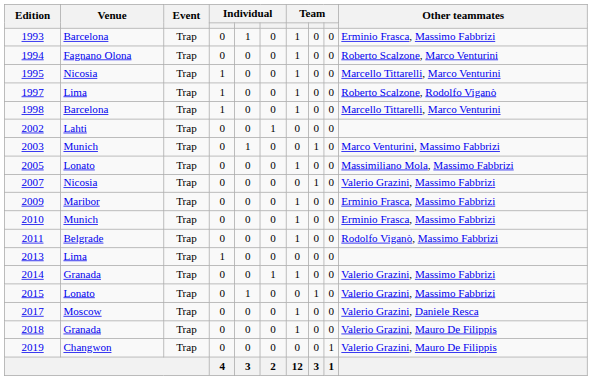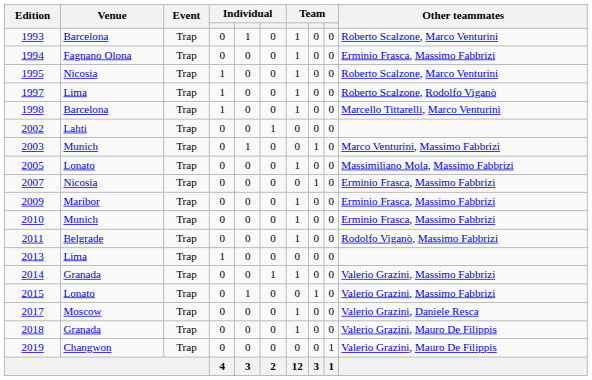 <table class="wikitable" width=60% style="font-size:90%; text-align:center;">
 <tr>
 <th rowspan=2>Edition</th>
 <th rowspan=2>Venue</th>
 <th rowspan=2>Event</th>
 <th colspan=3>Individual</th>
 <th colspan=3>Team</th>
 <th rowspan=2 colspan=3>Other teammates</th>
 </tr>
 <tr>
 <th></th>
 <th></th>
 <th></th>
 <th></th>
 <th></th>
 <th></th>
 </tr>
 <tr>
 <td><a href='#'>1993</a></td>
 <td align=left> <a href='#'>Barcelona</a></td>
 <td>Trap</td>
 <td>0</td>
 <td>1</td>
 <td>0</td>
 <td>1</td>
 <td>0</td>
 <td>0</td>
-<td align=left><a href='#'>Erminio Frasca</a>, <a href='#'>Massimo Fabbrizi</a></td>
+<td align=left><a href='#'>Roberto Scalzone</a>, <a href='#'>Marco Venturini</a></td>
 </tr>
 <tr>
 <td><a href='#'>1994</a></td>
 <td align=left> <a href='#'>Fagnano Olona</a></td>
 <td>Trap</td>
 <td>0</td>
 <td>0</td>
 <td>0</td>
 <td>1</td>
 <td>0</td>
 <td>0</td>
-<td align=left><a href='#'>Roberto Scalzone</a>, <a href='#'>Marco Venturini</a></td>
+<td align=left><a href='#'>Erminio Frasca</a>, <a href='#'>Massimo Fabbrizi</a></td>
 </tr>
 <tr>
 <td><a href='#'>1995</a></td>
 <td align=left> <a href='#'>Nicosia</a></td>
 <td>Trap</td>
 <td>1</td>
 <td>0</td>
 <td>0</td>
 <td>1</td>
 <td>0</td>
 <td>0</td>
-<td align=left><a href='#'>Marcello Tittarelli</a>, <a href='#'>Marco Venturini</a></td>
+<td align=left><a href='#'>Roberto Scalzone</a>, <a href='#'>Marco Venturini</a></td>
 </tr>
 <tr>
 <td><a href='#'>1997</a></td>
 <td align=left> <a href='#'>Lima</a></td>
 <td>Trap</td>
 <td>1</td>
 <td>0</td>
 <td>0</td>
 <td>1</td>
 <td>0</td>
 <td>0</td>
 <td align=left><a href='#'>Roberto Scalzone</a>, <a href='#'>Rodolfo Viganò</a></td>
 </tr>
 <tr>
 <td><a href='#'>1998</a></td>
 <td align=left> <a href='#'>Barcelona</a></td>
 <td>Trap</td>
 <td>1</td>
 <td>0</td>
 <td>0</td>
 <td>1</td>
 <td>0</td>
 <td>0</td>
 <td align=left><a href='#'>Marcello Tittarelli</a>, <a href='#'>Marco Venturini</a></td>
 </tr>
 <tr>
 <td><a href='#'>2002</a></td>
 <td align=left> <a href='#'>Lahti</a></td>
 <td>Trap</td>
 <td>0</td>
 <td>0</td>
 <td>1</td>
 <td>0</td>
 <td>0</td>
 <td>0</td>
 <td></td>
 </tr>
 <tr>
 <td><a href='#'>2003</a></td>
 <td align=left> <a href='#'>Munich</a></td>
 <td>Trap</td>
 <td>0</td>
 <td>1</td>
 <td>0</td>
 <td>0</td>
 <td>1</td>
 <td>0</td>
 <td align=left><a href='#'>Marco Venturini</a>, <a href='#'>Massimo Fabbrizi</a></td>
 </tr>
 <tr>
 <td><a href='#'>2005</a></td>
 <td align=left> <a href='#'>Lonato</a></td>
 <td>Trap</td>
 <td>0</td>
 <td>0</td>
 <td>0</td>
 <td>1</td>
 <td>0</td>
 <td>0</td>
 <td align=left><a href='#'>Massimiliano Mola</a>, <a href='#'>Massimo Fabbrizi</a></td>
 </tr>
 <tr>
 <td><a href='#'>2007</a></td>
 <td align=left> <a href='#'>Nicosia</a></td>
 <td>Trap</td>
 <td>0</td>
 <td>0</td>
 <td>0</td>
 <td>0</td>
 <td>1</td>
 <td>0</td>
-<td align=left><a href='#'>Valerio Grazini</a>, <a href='#'>Massimo Fabbrizi</a></td>
+<td align=left><a href='#'>Erminio Frasca</a>, <a href='#'>Massimo Fabbrizi</a></td>
 </tr>
 <tr>
 <td><a href='#'>2009</a></td>
 <td align=left> <a href='#'>Maribor</a></td>
 <td>Trap</td>
 <td>0</td>
 <td>0</td>
 <td>0</td>
 <td>1</td>
 <td>0</td>
 <td>0</td>
 <td align=left><a href='#'>Erminio Frasca</a>, <a href='#'>Massimo Fabbrizi</a></td>
 </tr>
 <tr>
 <td><a href='#'>2010</a></td>
 <td align=left> <a href='#'>Munich</a></td>
 <td>Trap</td>
 <td>0</td>
 <td>0</td>
 <td>0</td>
 <td>1</td>
 <td>0</td>
 <td>0</td>
 <td align=left><a href='#'>Erminio Frasca</a>, <a href='#'>Massimo Fabbrizi</a></td>
 </tr>
 <tr>
 <td><a href='#'>2011</a></td>
 <td align=left> <a href='#'>Belgrade</a></td>
 <td>Trap</td>
 <td>0</td>
 <td>0</td>
 <td>0</td>
 <td>1</td>
 <td>0</td>
 <td>0</td>
 <td align=left><a href='#'>Rodolfo Viganò</a>, <a href='#'>Massimo Fabbrizi</a></td>
 </tr>
 <tr>
 <td><a href='#'>2013</a></td>
 <td align=left> <a href='#'>Lima</a></td>
 <td>Trap</td>
 <td>1</td>
 <td>0</td>
 <td>0</td>
 <td>0</td>
 <td>0</td>
 <td>0</td>
 <td align=left></td>
 </tr>
 <tr>
 <td><a href='#'>2014</a></td>
 <td align=left> <a href='#'>Granada</a></td>
 <td>Trap</td>
 <td>0</td>
 <td>0</td>
 <td>1</td>
 <td>1</td>
 <td>0</td>
 <td>0</td>
 <td align=left><a href='#'>Valerio Grazini</a>, <a href='#'>Massimo Fabbrizi</a></td>
 </tr>
 <tr>
 <td><a href='#'>2015</a></td>
 <td align=left> <a href='#'>Lonato</a></td>
 <td>Trap</td>
 <td>0</td>
 <td>1</td>
 <td>0</td>
 <td>0</td>
 <td>1</td>
 <td>0</td>
 <td align=left><a href='#'>Valerio Grazini</a>, <a href='#'>Massimo Fabbrizi</a></td>
 </tr>
 <tr>
 <td><a href='#'>2017</a></td>
 <td align=left> <a href='#'>Moscow</a></td>
 <td>Trap</td>
 <td>0</td>
 <td>0</td>
 <td>0</td>
 <td>1</td>
 <td>0</td>
 <td>0</td>
 <td align=left><a href='#'>Valerio Grazini</a>, <a href='#'>Daniele Resca</a></td>
 </tr>
 <tr>
 <td><a href='#'>2018</a></td>
 <td align=left> <a href='#'>Granada</a></td>
 <td>Trap</td>
 <td>0</td>
 <td>0</td>
 <td>0</td>
 <td>1</td>
 <td>0</td>
 <td>0</td>
 <td align=left><a href='#'>Valerio Grazini</a>, <a href='#'>Mauro De Filippis</a></td>
 </tr>
 <tr>
 <td><a href='#'>2019</a></td>
 <td align=left> <a href='#'>Changwon</a></td>
 <td>Trap</td>
 <td>0</td>
 <td>0</td>
 <td>0</td>
 <td>0</td>
 <td>0</td>
 <td>1</td>
 <td align=left><a href='#'>Valerio Grazini</a>, <a href='#'>Mauro De Filippis</a></td>
 </tr>
 <tr>
 <th colspan=3></th>
 <th>4</th>
 <th>3</th>
 <th>2</th>
 <th>12</th>
 <th>3</th>
 <th>1</th>
 <th></th>
 </tr>
 </table>
